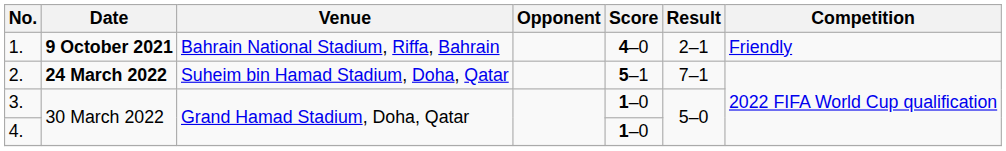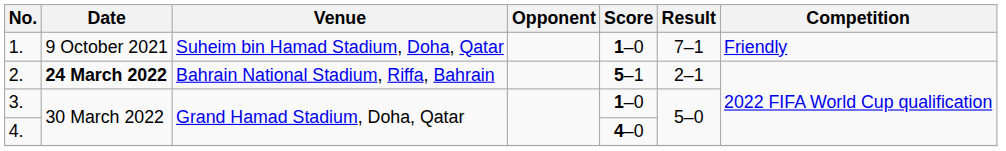 <table class="wikitable">
 <tr>
 <th>No.</th>
 <th>Date</th>
 <th>Venue</th>
 <th>Opponent</th>
 <th>Score</th>
 <th>Result</th>
 <th>Competition</th>
 </tr>
 <tr>
 <td>1.</td>
-<td><strong>9 October 2021</strong></td>
-<td><a href='#'>Bahrain National Stadium</a>, <a href='#'>Riffa</a>, <a href='#'>Bahrain</a></td>
+<td>9 October 2021</td>
+<td><a href='#'>Suheim bin Hamad Stadium</a>, <a href='#'>Doha</a>, <a href='#'>Qatar</a></td>
 <td></td>
-<td align=center><strong>4</strong>–0</td>
-<td align=center>2–1</td>
+<td align=center><strong>1</strong>–0</td>
+<td align=center>7–1</td>
 <td><a href='#'>Friendly</a></td>
 </tr>
 <tr>
 <td>2.</td>
 <td><strong>24 March 2022</strong></td>
-<td><a href='#'>Suheim bin Hamad Stadium</a>, <a href='#'>Doha</a>, <a href='#'>Qatar</a></td>
+<td><a href='#'>Bahrain National Stadium</a>, <a href='#'>Riffa</a>, <a href='#'>Bahrain</a></td>
 <td></td>
 <td align=center><strong>5</strong>–1</td>
-<td align=center>7–1</td>
+<td align=center>2–1</td>
 <td rowspan=3><a href='#'>2022 FIFA World Cup qualification</a></td>
 </tr>
 <tr>
 <td>3.</td>
 <td rowspan=2>30 March 2022</td>
 <td rowspan=2><a href='#'>Grand Hamad Stadium</a>, Doha, Qatar</td>
 <td rowspan=2></td>
 <td align=center><strong>1</strong>–0</td>
 <td rowspan=2 align=center>5–0</td>
 </tr>
 <tr>
 <td>4.</td>
-<td align=center><strong>1</strong>–0</td>
+<td align=center><strong>4</strong>–0</td>
 </tr>
 <tr>
 </tr>
 </table>
